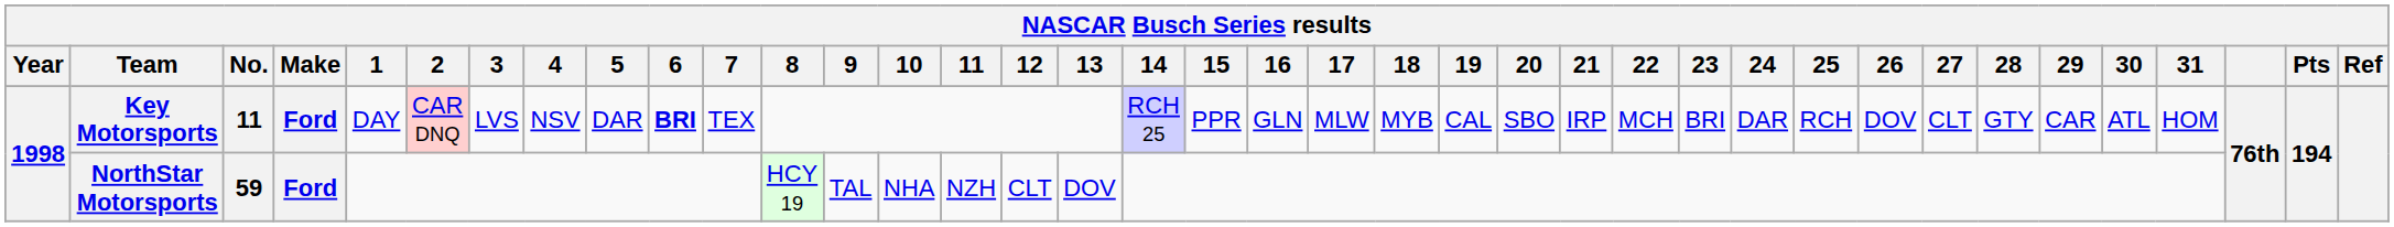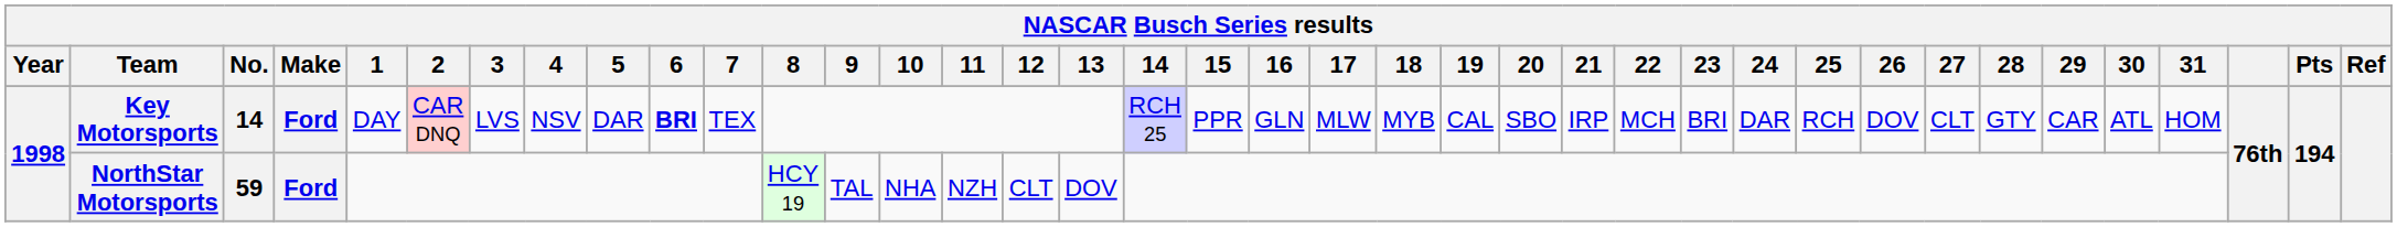 <table class="wikitable" style="text-align:center; font-size:75%">
 <tr>
 <th colspan=42><a href='#'>NASCAR</a> <a href='#'>Busch Series</a> results</th>
 </tr>
 <tr>
 <th>Year</th>
 <th>Team</th>
 <th>No.</th>
 <th>Make</th>
 <th>1</th>
 <th>2</th>
 <th>3</th>
 <th>4</th>
 <th>5</th>
 <th>6</th>
 <th>7</th>
 <th>8</th>
 <th>9</th>
 <th>10</th>
 <th>11</th>
 <th>12</th>
 <th>13</th>
 <th>14</th>
 <th>15</th>
 <th>16</th>
 <th>17</th>
 <th>18</th>
 <th>19</th>
 <th>20</th>
 <th>21</th>
 <th>22</th>
 <th>23</th>
 <th>24</th>
 <th>25</th>
 <th>26</th>
 <th>27</th>
 <th>28</th>
 <th>29</th>
 <th>30</th>
 <th>31</th>
 <th></th>
 <th>Pts</th>
 <th>Ref</th>
 </tr>
 <tr>
 <th rowspan=2><a href='#'>1998</a></th>
 <th><a href='#'>Key Motorsports</a></th>
-<th>11</th>
+<th>14</th>
 <th><a href='#'>Ford</a></th>
 <td><a href='#'>DAY</a></td>
 <td style="background:#FFCFCF;"><a href='#'>CAR</a><br><small>DNQ</small></td>
 <td><a href='#'>LVS</a></td>
 <td><a href='#'>NSV</a></td>
 <td><a href='#'>DAR</a></td>
 <td><strong><a href='#'>BRI</a></strong></td>
 <td><a href='#'>TEX</a></td>
 <td colspan=6></td>
 <td style="background:#CFCFFF;"><a href='#'>RCH</a><br><small>25</small></td>
 <td><a href='#'>PPR</a></td>
 <td><a href='#'>GLN</a></td>
 <td><a href='#'>MLW</a></td>
 <td><a href='#'>MYB</a></td>
 <td><a href='#'>CAL</a></td>
 <td><a href='#'>SBO</a></td>
 <td><a href='#'>IRP</a></td>
 <td><a href='#'>MCH</a></td>
 <td><a href='#'>BRI</a></td>
 <td><a href='#'>DAR</a></td>
 <td><a href='#'>RCH</a></td>
 <td><a href='#'>DOV</a></td>
 <td><a href='#'>CLT</a></td>
 <td><a href='#'>GTY</a></td>
 <td><a href='#'>CAR</a></td>
 <td><a href='#'>ATL</a></td>
 <td><a href='#'>HOM</a></td>
 <th rowspan=2>76th</th>
 <th rowspan=2>194</th>
 <th rowspan=2></th>
 </tr>
 <tr>
 <th><a href='#'>NorthStar Motorsports</a></th>
 <th>59</th>
 <th><a href='#'>Ford</a></th>
 <td colspan=7></td>
 <td style="background:#DFFFDF;"><a href='#'>HCY</a><br><small>19</small></td>
 <td><a href='#'>TAL</a></td>
 <td><a href='#'>NHA</a></td>
 <td><a href='#'>NZH</a></td>
 <td><a href='#'>CLT</a></td>
 <td><a href='#'>DOV</a></td>
 <td colspan=18></td>
 </tr>
 </table>
